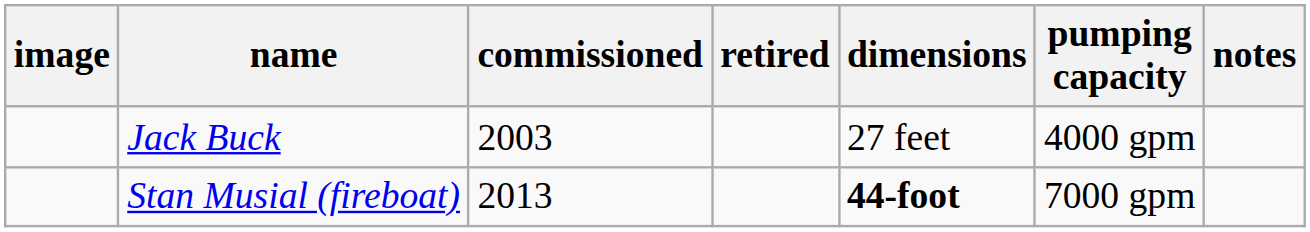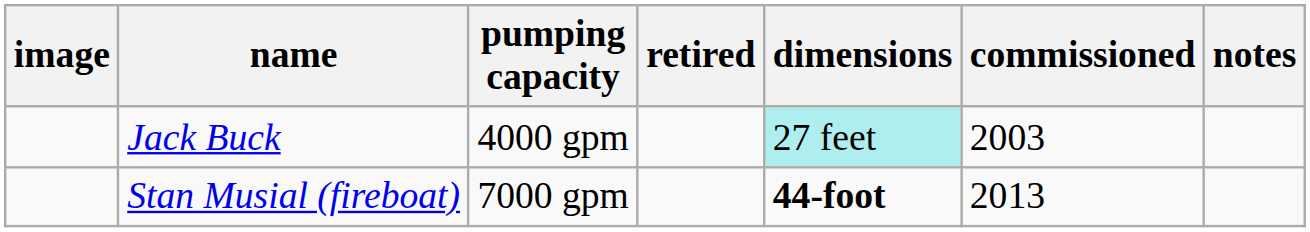 <table class="wikitable sortable">
 <tr>
 <th>image</th>
 <th>name</th>
-<th>commissioned</th>
+<th>pumping<br>capacity</th>
 <th>retired</th>
 <th>dimensions</th>
-<th>pumping<br>capacity</th>
+<th>commissioned</th>
 <th>notes</th>
 </tr>
 <tr>
 <td></td>
 <td><a href='#'><em>Jack Buck</em></a></td>
+<td>4000 gpm</td>
+<td></td>
+<td style="background: paleturquoise;">27 feet</td>
 <td>2003</td>
-<td></td>
-<td>27 feet</td>
-<td>4000 gpm</td>
 <td></td>
 </tr>
 <tr>
 <td></td>
 <td><em><a href='#'>Stan Musial (fireboat)</a></em></td>
-<td>2013</td>
+<td>7000 gpm</td>
 <td></td>
 <td><strong>44-foot</strong></td>
-<td>7000 gpm</td>
+<td>2013</td>
 <td></td>
 </tr>
 </table>
